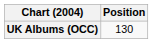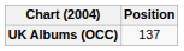 <table class="wikitable plainrowheaders" style="text-align:center">
 <tr>
 <th scope="col">Chart (2004)</th>
 <th scope="col">Position</th>
 </tr>
 <tr>
 <th scope="row">UK Albums (OCC)</th>
-<td>130</td>
+<td>137</td>
 </tr>
 </table>
